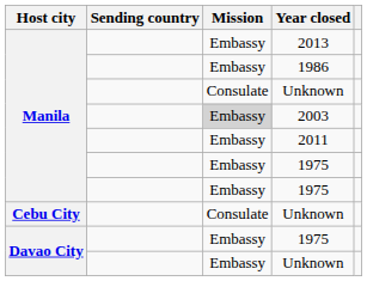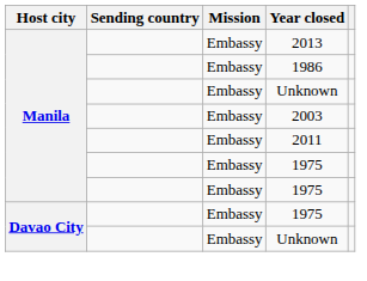 <table class="wikitable plainrowheaders">
 <tr>
 <th scope="col">Host city</th>
 <th scope="col">Sending country</th>
 <th scope="col">Mission</th>
 <th scope="col">Year closed</th>
 <th scope="col"></th>
 </tr>
 <tr>
 <th rowspan="7"><a href='#'>Manila</a></th>
 <td></td>
 <td style="text-align:center;">Embassy</td>
 <td style="text-align:center;">2013</td>
 <td style="text-align:center;"></td>
 </tr>
 <tr>
 <td></td>
 <td style="text-align:center;">Embassy</td>
 <td style="text-align:center;">1986</td>
 <td style="text-align:center;"></td>
 </tr>
 <tr>
 <td></td>
-<td style="text-align:center;">Consulate</td>
+<td style="text-align:center;">Embassy</td>
 <td style="text-align:center;">Unknown</td>
 <td style="text-align:center;"></td>
 </tr>
 <tr>
 <td></td>
-<td style="background: lightgrey; text-align:center;">Embassy</td>
+<td style="text-align:center;">Embassy</td>
 <td style="text-align:center;">2003</td>
 <td style="text-align:center;"></td>
 </tr>
 <tr>
 <td></td>
 <td style="text-align:center;">Embassy</td>
 <td style="text-align:center;">2011</td>
 <td style="text-align:center;"></td>
 </tr>
 <tr>
 <td></td>
 <td style="text-align:center;">Embassy</td>
 <td style="text-align:center;">1975</td>
 <td style="text-align:center;"></td>
 </tr>
 <tr>
 <td></td>
 <td style="text-align:center;">Embassy</td>
 <td style="text-align:center;">1975</td>
 <td style="text-align:center;"></td>
 </tr>
 <tr>
-<th><a href='#'>Cebu City</a></th>
-<td></td>
-<td style="text-align:center;">Consulate</td>
-<td style="text-align:center;">Unknown</td>
-<td style="text-align:center;"></td>
-</tr>
-<tr>
 <th rowspan="2"><a href='#'>Davao City</a></th>
 <td></td>
 <td style="text-align:center;">Embassy</td>
 <td style="text-align:center;">1975</td>
 <td style="text-align:center;"></td>
 </tr>
 <tr>
 <td></td>
 <td style="text-align:center;">Embassy</td>
 <td style="text-align:center;">Unknown</td>
 <td style="text-align:center;"></td>
 </tr>
 </table>
